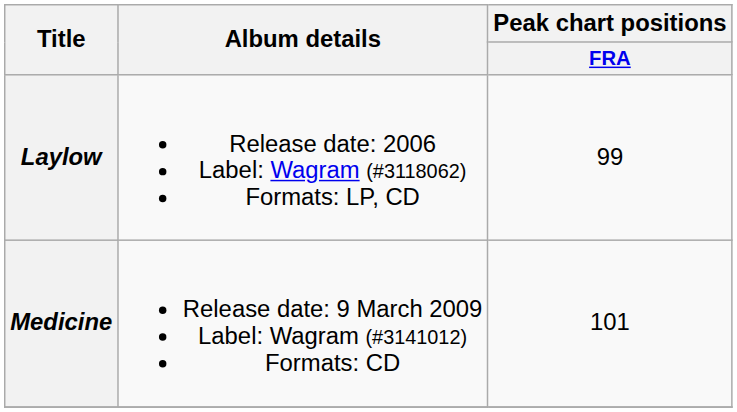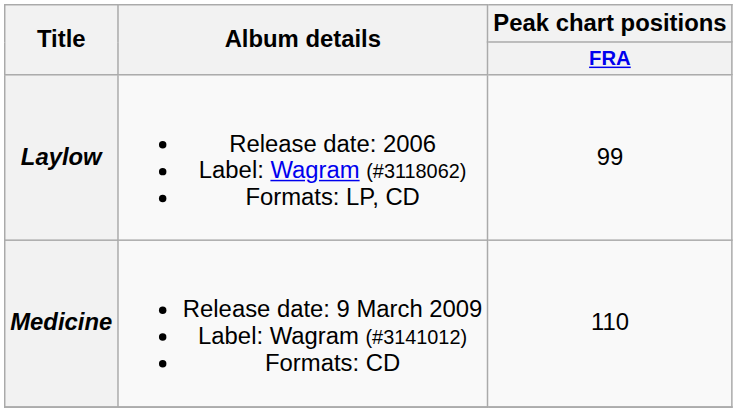 <table class="wikitable plainrowheaders" style="text-align:center;">
 <tr>
 <th scope="col" rowspan="2">Title</th>
 <th scope="col" rowspan="2">Album details</th>
 <th scope="col" colspan="1">Peak chart positions</th>
 </tr>
 <tr>
 <th scope="col" style="font-size:85%"><a href='#'>FRA</a><br></th>
 </tr>
 <tr>
 <th scope="row"><em>Laylow</em></th>
 <td><br><ul><li>Release date: 2006</li><li>Label: <a href='#'>Wagram</a> <small>(#3118062)</small></li><li>Formats: LP, CD</li></ul></td>
 <td>99</td>
 </tr>
 <tr>
 <th scope="row"><em>Medicine</em></th>
 <td><br><ul><li>Release date: 9 March 2009</li><li>Label: Wagram <small>(#3141012)</small></li><li>Formats: CD</li></ul></td>
-<td>101</td>
+<td>110</td>
 </tr>
 <tr>
 </tr>
 </table>
